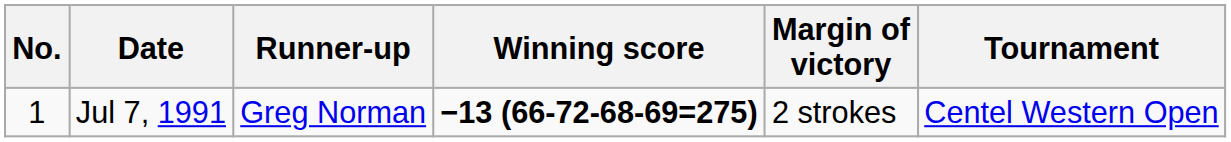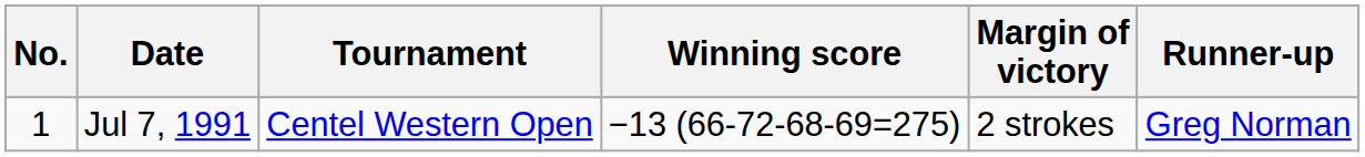 <table class="wikitable" style="font-size:95%;">
 <tr>
 <th>No.</th>
 <th>Date</th>
-<th>Runner-up</th>
+<th>Tournament</th>
 <th>Winning score</th>
 <th>Margin of<br>victory</th>
-<th>Tournament</th>
+<th>Runner-up</th>
 </tr>
 <tr>
 <td align=center>1</td>
 <td align=right>Jul 7, <a href='#'>1991</a></td>
+<td><a href='#'>Centel Western Open</a></td>
+<td>−13 (66-72-68-69=275)</td>
+<td>2 strokes</td>
 <td> <a href='#'>Greg Norman</a></td>
-<td><strong>−13 (66-72-68-69=275)</strong></td>
-<td>2 strokes</td>
-<td><a href='#'>Centel Western Open</a></td>
 </tr>
 </table>
